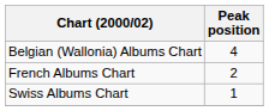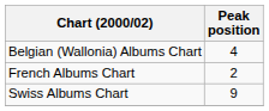 <table class="wikitable sortable">
 <tr>
 <th>Chart (2000/02)</th>
 <th>Peak<br>position</th>
 </tr>
 <tr>
 <td>Belgian (Wallonia) Albums Chart</td>
 <td align="center">4</td>
 </tr>
 <tr>
 <td>French Albums Chart</td>
 <td align="center">2</td>
 </tr>
 <tr>
 <td>Swiss Albums Chart</td>
-<td align="center">1</td>
+<td align="center">9</td>
 </tr>
 <tr>
 </tr>
 </table>
